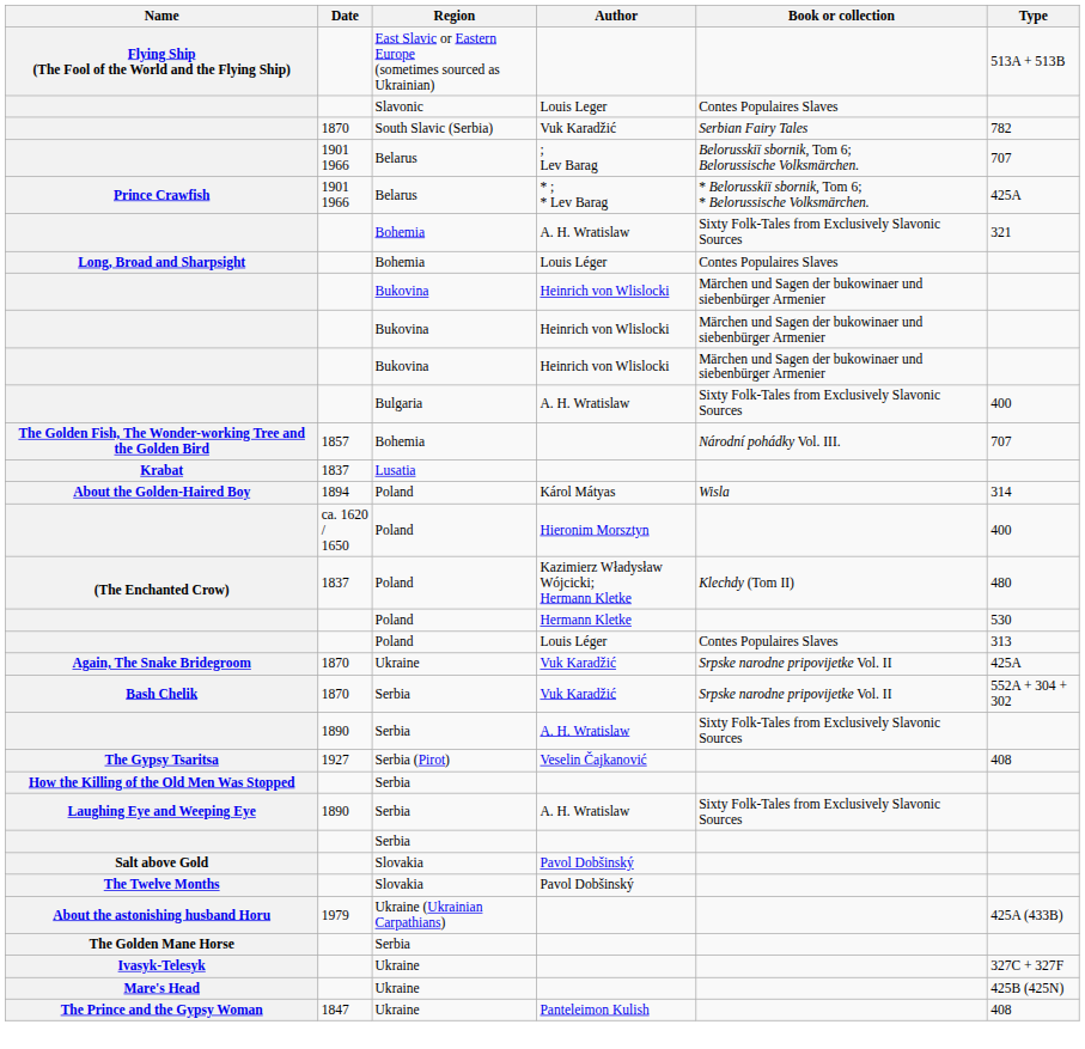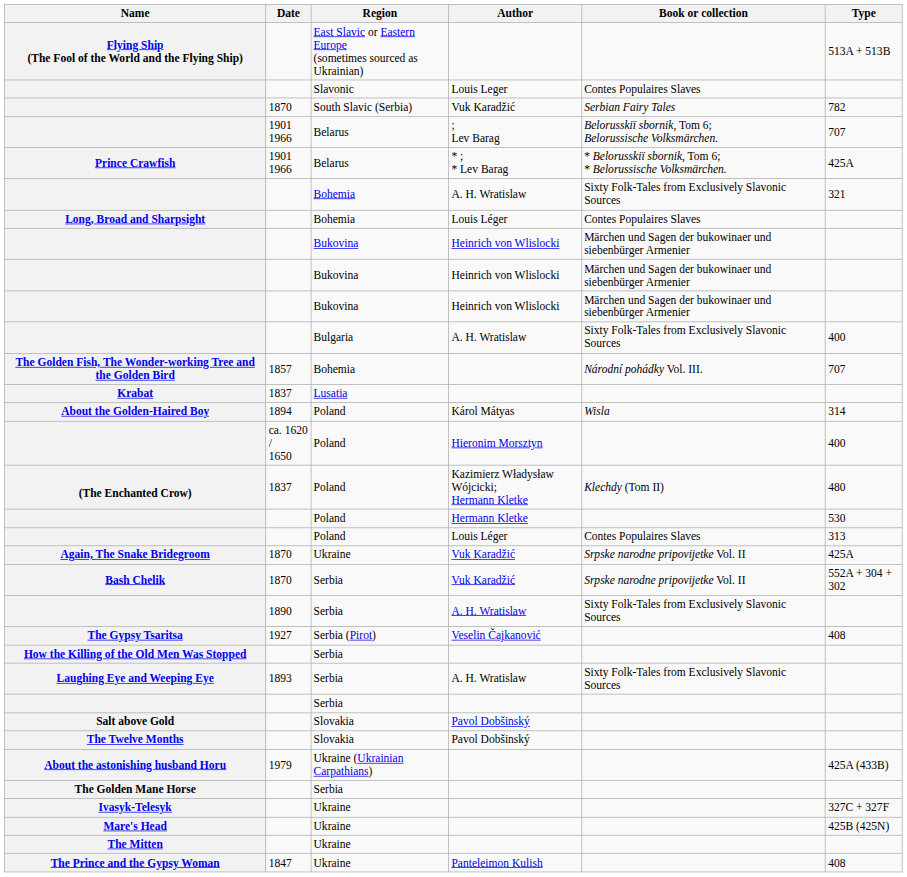 <table class="wikitable sortable">
 <tr>
 <th scope="col">Name</th>
 <th scope="col">Date</th>
 <th scope="col">Region</th>
 <th scope="col">Author</th>
 <th scope="col">Book or collection</th>
 <th scope="col">Type</th>
 </tr>
 <tr>
 <th><a href='#'>Flying Ship</a> <br> (The Fool of the World and the Flying Ship)</th>
 <td></td>
 <td><a href='#'>East Slavic</a> or <a href='#'>Eastern Europe</a> <br> (sometimes sourced as Ukrainian)</td>
 <td></td>
 <td></td>
 <td>513A + 513B</td>
 </tr>
 <tr>
 <th></th>
 <td></td>
 <td>Slavonic</td>
 <td>Louis Leger</td>
 <td>Contes Populaires Slaves</td>
 <td></td>
 </tr>
 <tr>
 <th></th>
 <td>1870</td>
 <td>South Slavic (Serbia)</td>
 <td>Vuk Karadžić</td>
 <td><em>Serbian Fairy Tales</em></td>
 <td>782</td>
 </tr>
 <tr>
 <th></th>
 <td>1901 <br> 1966</td>
 <td>Belarus</td>
 <td>; <br> Lev Barag</td>
 <td><em>Belorusskiï sbornik</em>, Tom 6; <br>  <em>Belorussische Volksmärchen.</em></td>
 <td>707</td>
 </tr>
 <tr>
 <th><a href='#'>Prince Crawfish</a></th>
 <td>1901 <br> 1966</td>
 <td>Belarus</td>
 <td>* ; <br> * Lev Barag</td>
 <td>* <em>Belorusskiï sbornik</em>, Tom 6; <br>  * <em>Belorussische Volksmärchen.</em></td>
 <td>425A</td>
 </tr>
 <tr>
 <th></th>
 <td></td>
 <td><a href='#'>Bohemia</a></td>
 <td>A. H. Wratislaw</td>
 <td>Sixty Folk-Tales from Exclusively Slavonic Sources</td>
 <td>321</td>
 </tr>
 <tr>
 <th><a href='#'>Long, Broad and Sharpsight</a></th>
 <td></td>
 <td>Bohemia</td>
 <td>Louis Léger</td>
 <td>Contes Populaires Slaves</td>
 <td></td>
 </tr>
 <tr>
 <th></th>
 <td></td>
 <td><a href='#'>Bukovina</a></td>
 <td><a href='#'>Heinrich von Wlislocki</a></td>
 <td>Märchen und Sagen der bukowinaer und siebenbürger Armenier</td>
 <td></td>
 </tr>
 <tr>
 <th></th>
 <td></td>
 <td>Bukovina</td>
 <td>Heinrich von Wlislocki</td>
 <td>Märchen und Sagen der bukowinaer und siebenbürger Armenier</td>
 <td></td>
 </tr>
 <tr>
 <th></th>
 <td></td>
 <td>Bukovina</td>
 <td>Heinrich von Wlislocki</td>
 <td>Märchen und Sagen der bukowinaer und siebenbürger Armenier</td>
 <td></td>
 </tr>
 <tr>
 <th></th>
 <td></td>
 <td>Bulgaria</td>
 <td>A. H. Wratislaw</td>
 <td>Sixty Folk-Tales from Exclusively Slavonic Sources</td>
 <td>400</td>
 </tr>
 <tr>
 <th><a href='#'>The Golden Fish, The Wonder-working Tree and the Golden Bird</a></th>
 <td>1857</td>
 <td>Bohemia</td>
 <td></td>
 <td><em>Národní pohádky</em> Vol. III.</td>
 <td>707</td>
 </tr>
 <tr>
 <th><a href='#'>Krabat</a></th>
 <td>1837</td>
 <td><a href='#'>Lusatia</a></td>
 <td></td>
 <td></td>
 <td></td>
 </tr>
 <tr>
 <th><a href='#'>About the Golden-Haired Boy</a></th>
 <td>1894</td>
 <td>Poland</td>
 <td>Károl Mátyas</td>
 <td><em>Wisla</em></td>
 <td>314</td>
 </tr>
 <tr>
 <th></th>
 <td>ca. 1620 / <br> 1650</td>
 <td>Poland</td>
 <td><a href='#'>Hieronim Morsztyn</a></td>
 <td></td>
 <td>400</td>
 </tr>
 <tr>
 <th> <br> (The Enchanted Crow)</th>
 <td>1837</td>
 <td>Poland</td>
 <td>Kazimierz Władysław Wójcicki; <br> <a href='#'>Hermann Kletke</a></td>
 <td><em>Klechdy</em> (Tom II)</td>
 <td>480</td>
 </tr>
 <tr>
 <th></th>
 <td></td>
 <td>Poland</td>
 <td><a href='#'>Hermann Kletke</a></td>
 <td></td>
 <td>530</td>
 </tr>
 <tr>
 <th></th>
 <td></td>
 <td>Poland</td>
 <td>Louis Léger</td>
 <td>Contes Populaires Slaves</td>
 <td>313</td>
 </tr>
 <tr>
 <th><a href='#'>Again, The Snake Bridegroom</a></th>
 <td>1870</td>
 <td>Ukraine</td>
 <td><a href='#'>Vuk Karadžić</a></td>
 <td><em>Srpske narodne pripovijetke</em> Vol. II</td>
 <td>425A</td>
 </tr>
 <tr>
 <th><a href='#'>Bash Chelik</a></th>
 <td>1870</td>
 <td>Serbia</td>
 <td><a href='#'>Vuk Karadžić</a></td>
 <td><em>Srpske narodne pripovijetke</em> Vol. II</td>
 <td>552A + 304 + 302</td>
 </tr>
 <tr>
 <th></th>
 <td>1890</td>
 <td>Serbia</td>
 <td><a href='#'>A. H. Wratislaw</a></td>
 <td>Sixty Folk-Tales from Exclusively Slavonic Sources</td>
 <td></td>
 </tr>
 <tr>
 <th><a href='#'>The Gypsy Tsaritsa</a></th>
 <td>1927</td>
 <td>Serbia (<a href='#'>Pirot</a>)</td>
 <td><a href='#'>Veselin Čajkanović</a></td>
 <td></td>
 <td>408</td>
 </tr>
 <tr>
 <th><a href='#'>How the Killing of the Old Men Was Stopped</a></th>
 <td></td>
 <td>Serbia</td>
 <td></td>
 <td></td>
 <td></td>
 </tr>
 <tr>
 <th><a href='#'>Laughing Eye and Weeping Eye</a></th>
-<td>1890</td>
+<td>1893</td>
 <td>Serbia</td>
 <td>A. H. Wratislaw</td>
 <td>Sixty Folk-Tales from Exclusively Slavonic Sources</td>
 <td></td>
 </tr>
 <tr>
 <th></th>
 <td></td>
 <td>Serbia</td>
 <td></td>
 <td></td>
 <td></td>
 </tr>
 <tr>
 <th>Salt above Gold</th>
 <td></td>
 <td>Slovakia</td>
 <td><a href='#'>Pavol Dobšinský</a></td>
 <td></td>
 <td></td>
 </tr>
 <tr>
 <th><a href='#'>The Twelve Months</a></th>
 <td></td>
 <td>Slovakia</td>
 <td>Pavol Dobšinský</td>
 <td></td>
 <td></td>
 </tr>
 <tr>
 <th><a href='#'>About the astonishing husband Horu</a></th>
 <td>1979</td>
 <td>Ukraine (<a href='#'>Ukrainian Carpathians</a>)</td>
 <td></td>
 <td></td>
 <td>425A (433B)</td>
 </tr>
 <tr>
 <th>The Golden Mane Horse</th>
 <td></td>
 <td>Serbia</td>
 <td></td>
 <td></td>
 <td></td>
 </tr>
 <tr>
 <th><a href='#'>Ivasyk-Telesyk</a></th>
 <td></td>
 <td>Ukraine</td>
 <td></td>
 <td></td>
 <td>327C + 327F</td>
 </tr>
 <tr>
 <th><a href='#'>Mare's Head</a></th>
 <td></td>
 <td>Ukraine</td>
 <td></td>
 <td></td>
 <td>425B (425N)</td>
 </tr>
 <tr>
+<th><a href='#'>The Mitten</a></th>
+<td></td>
+<td>Ukraine</td>
+<td></td>
+<td></td>
+<td></td>
+</tr>
+<tr>
 <th><a href='#'>The Prince and the Gypsy Woman</a></th>
 <td>1847</td>
 <td>Ukraine</td>
 <td><a href='#'>Panteleimon Kulish</a></td>
 <td></td>
 <td>408</td>
 </tr>
 </table>
